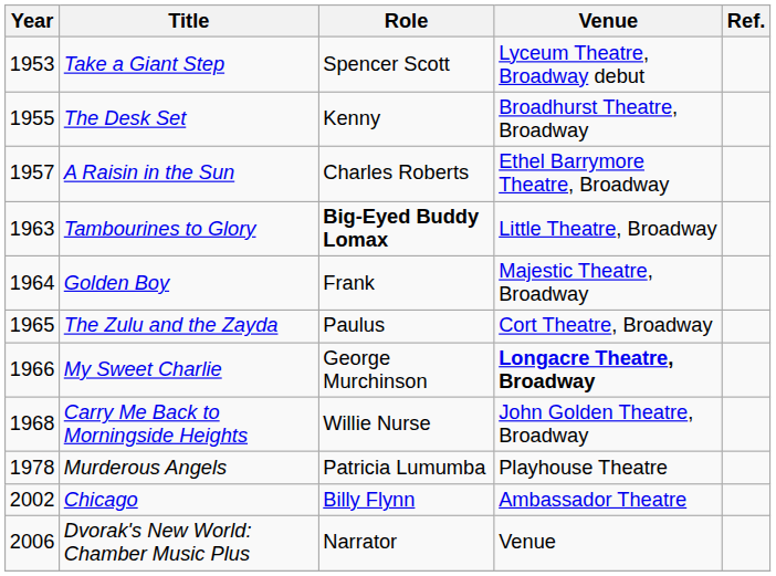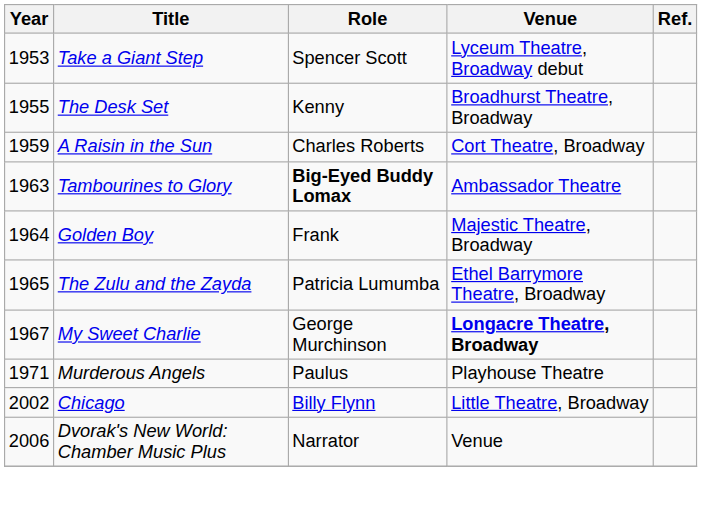 <table class="wikitable sortable">
 <tr>
 <th>Year</th>
 <th>Title</th>
 <th>Role</th>
 <th>Venue</th>
 <th>Ref.</th>
 </tr>
 <tr>
 <td>1953</td>
 <td><em><a href='#'>Take a Giant Step</a></em></td>
 <td>Spencer Scott</td>
 <td><a href='#'>Lyceum Theatre</a>, <a href='#'>Broadway</a> debut</td>
 <td></td>
 </tr>
 <tr>
 <td>1955</td>
 <td><em><a href='#'>The Desk Set</a></em></td>
 <td>Kenny</td>
 <td><a href='#'>Broadhurst Theatre</a>, Broadway</td>
 <td></td>
 </tr>
 <tr>
-<td>1957</td>
+<td>1959</td>
 <td><em><a href='#'>A Raisin in the Sun</a></em></td>
 <td>Charles Roberts</td>
-<td><a href='#'>Ethel Barrymore Theatre</a>, Broadway</td>
+<td><a href='#'>Cort Theatre</a>, Broadway</td>
 <td></td>
 </tr>
 <tr>
 <td>1963</td>
 <td><em><a href='#'>Tambourines to Glory</a></em></td>
 <td><strong>Big-Eyed Buddy Lomax</strong></td>
-<td><a href='#'>Little Theatre</a>, Broadway</td>
+<td><a href='#'>Ambassador Theatre</a></td>
 <td></td>
 </tr>
 <tr>
 <td>1964</td>
 <td><em><a href='#'>Golden Boy</a></em></td>
 <td>Frank</td>
 <td><a href='#'>Majestic Theatre</a>, Broadway</td>
 <td></td>
 </tr>
 <tr>
 <td>1965</td>
 <td><em><a href='#'>The Zulu and the Zayda</a></em></td>
-<td>Paulus</td>
-<td><a href='#'>Cort Theatre</a>, Broadway</td>
+<td>Patricia Lumumba</td>
+<td><a href='#'>Ethel Barrymore Theatre</a>, Broadway</td>
 <td></td>
 </tr>
 <tr>
-<td>1966</td>
+<td>1967</td>
 <td><em><a href='#'>My Sweet Charlie</a></em></td>
 <td>George Murchinson</td>
 <td><strong><a href='#'>Longacre Theatre</a>, Broadway</strong></td>
 <td></td>
 </tr>
 <tr>
-<td>1968</td>
-<td><em><a href='#'>Carry Me Back to Morningside Heights</a></em></td>
-<td>Willie Nurse</td>
-<td><a href='#'>John Golden Theatre</a>, Broadway</td>
-<td></td>
-</tr>
-<tr>
-<td>1978</td>
+<td>1971</td>
 <td><em>Murderous Angels</em></td>
-<td>Patricia Lumumba</td>
+<td>Paulus</td>
 <td>Playhouse Theatre</td>
 <td></td>
 </tr>
 <tr>
 <td>2002</td>
 <td><em><a href='#'>Chicago</a></em></td>
 <td><a href='#'>Billy Flynn</a></td>
-<td><a href='#'>Ambassador Theatre</a></td>
+<td><a href='#'>Little Theatre</a>, Broadway</td>
 <td></td>
 </tr>
 <tr>
 <td>2006</td>
 <td><em>Dvorak's New World: Chamber Music Plus</em></td>
 <td>Narrator</td>
 <td>Venue</td>
 <td></td>
 </tr>
 <tr>
 </tr>
 </table>
